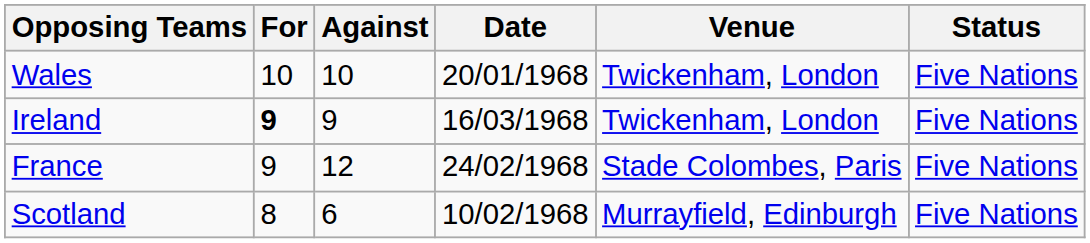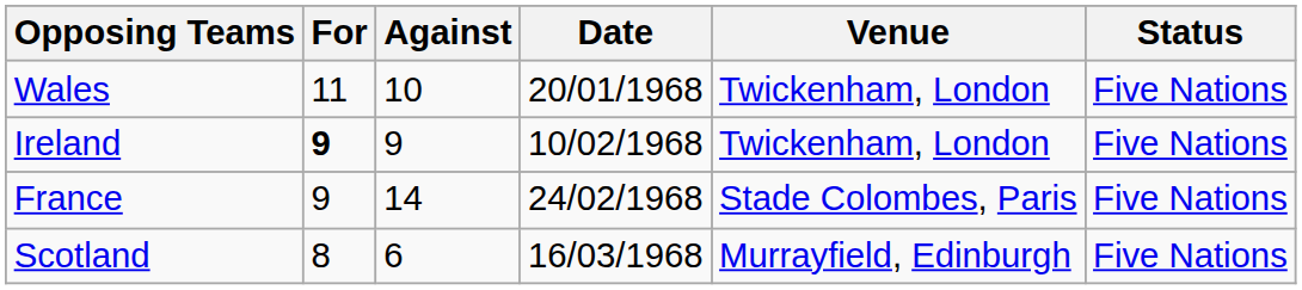 <table class="wikitable">
 <tr>
 <th>Opposing Teams</th>
 <th>For</th>
 <th>Against</th>
 <th>Date</th>
 <th>Venue</th>
 <th>Status</th>
 </tr>
 <tr>
 <td><a href='#'>Wales</a></td>
-<td>10</td>
+<td>11</td>
 <td>10</td>
 <td>20/01/1968</td>
 <td><a href='#'>Twickenham</a>, <a href='#'>London</a></td>
 <td><a href='#'>Five Nations</a></td>
 </tr>
 <tr>
 <td><a href='#'>Ireland</a></td>
 <td><strong>9</strong></td>
 <td>9</td>
-<td>16/03/1968</td>
+<td>10/02/1968</td>
 <td><a href='#'>Twickenham</a>, <a href='#'>London</a></td>
 <td><a href='#'>Five Nations</a></td>
 </tr>
 <tr>
 <td><a href='#'>France</a></td>
 <td>9</td>
-<td>12</td>
+<td>14</td>
 <td>24/02/1968</td>
 <td><a href='#'>Stade Colombes</a>, <a href='#'>Paris</a></td>
 <td><a href='#'>Five Nations</a></td>
 </tr>
 <tr>
 <td><a href='#'>Scotland</a></td>
 <td>8</td>
 <td>6</td>
-<td>10/02/1968</td>
+<td>16/03/1968</td>
 <td><a href='#'>Murrayfield</a>, <a href='#'>Edinburgh</a></td>
 <td><a href='#'>Five Nations</a></td>
 </tr>
 </table>
